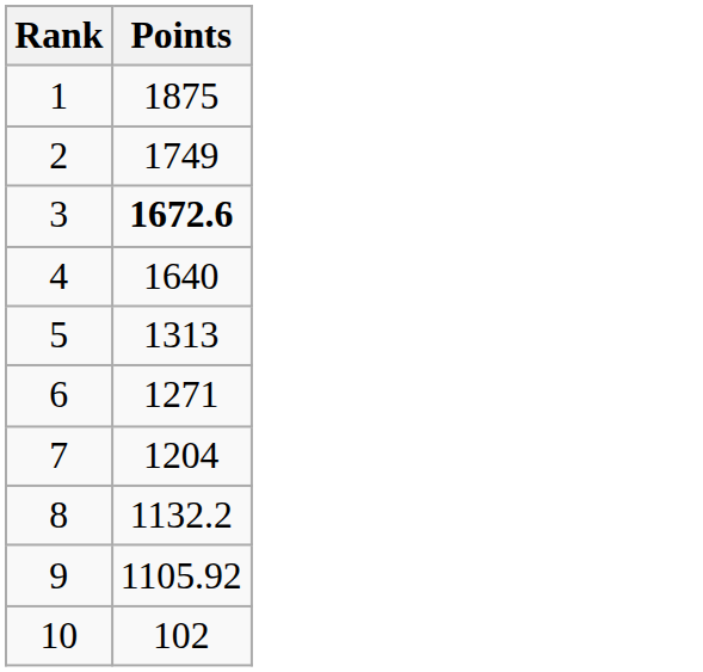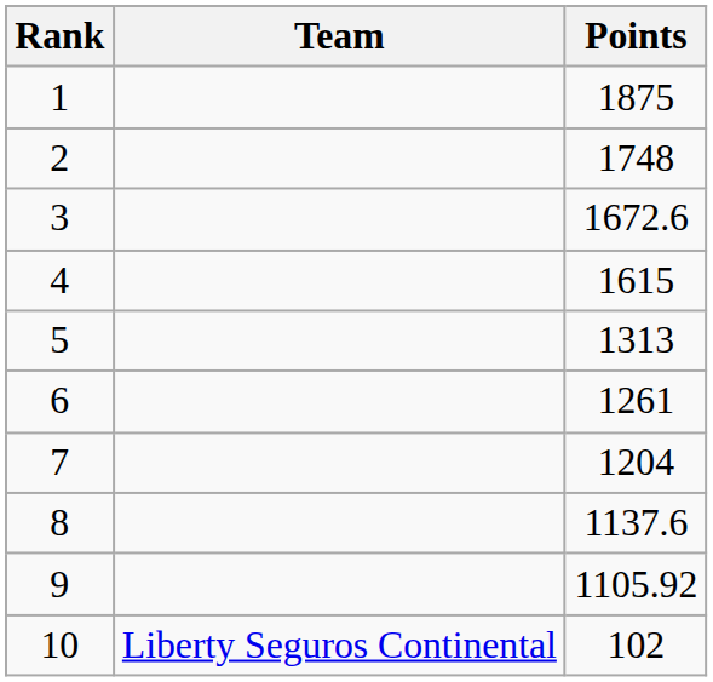 <table class="wikitable sortable">
 <tr>
 <th>Rank</th>
+<th>Team</th>
 <th>Points</th>
 </tr>
 <tr>
 <td align=center>1</td>
+<td></td>
 <td align=center>1875</td>
 </tr>
 <tr>
 <td align=center>2</td>
-<td align=center>1749</td>
+<td></td>
+<td align=center>1748</td>
 </tr>
 <tr>
 <td align=center>3</td>
-<td align=center><strong>1672.6</strong></td>
+<td></td>
+<td align=center>1672.6</td>
 </tr>
 <tr>
 <td align=center>4</td>
-<td align=center>1640</td>
+<td></td>
+<td align=center>1615</td>
 </tr>
 <tr>
 <td align=center>5</td>
+<td></td>
 <td align=center>1313</td>
 </tr>
 <tr>
 <td align=center>6</td>
-<td align=center>1271</td>
+<td></td>
+<td align=center>1261</td>
 </tr>
 <tr>
 <td align=center>7</td>
+<td></td>
 <td align=center>1204</td>
 </tr>
 <tr>
 <td align=center>8</td>
-<td align=center>1132.2</td>
+<td></td>
+<td align=center>1137.6</td>
 </tr>
 <tr>
 <td align=center>9</td>
+<td></td>
 <td align=center>1105.92</td>
 </tr>
 <tr>
 <td align=center>10</td>
+<td><a href='#'>Liberty Seguros Continental</a></td>
 <td align=center>102</td>
 </tr>
 </table>
